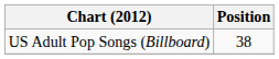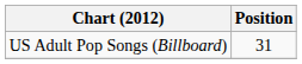 <table class="wikitable">
 <tr>
 <th>Chart (2012)</th>
 <th>Position</th>
 </tr>
 <tr>
 <td>US Adult Pop Songs (<em>Billboard</em>)</td>
-<td style="text-align:center;">38</td>
+<td style="text-align:center;">31</td>
 </tr>
 <tr>
 </tr>
 </table>
